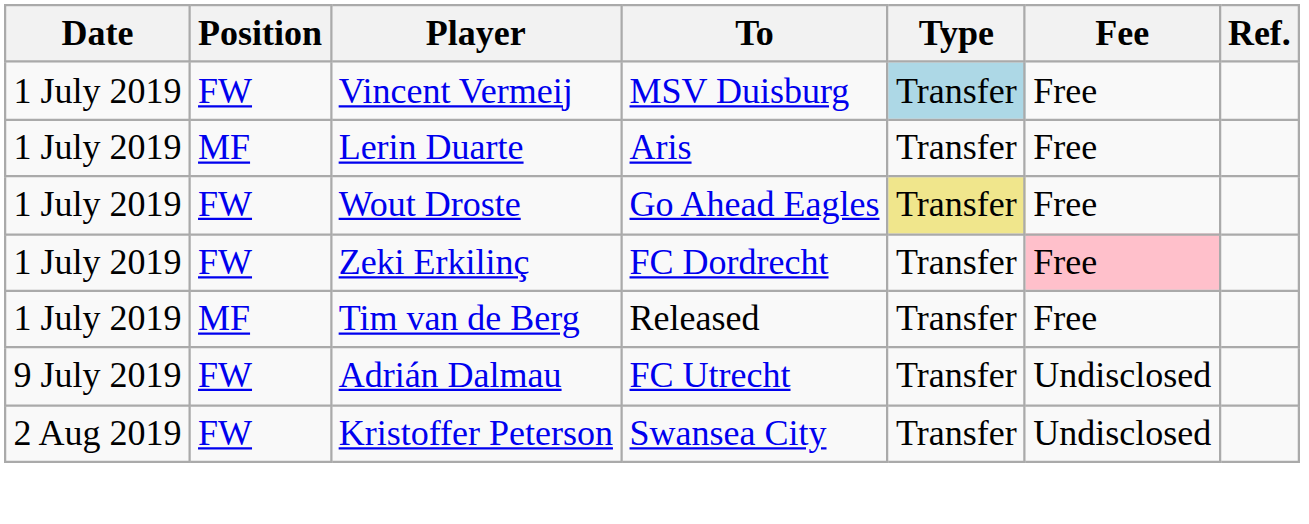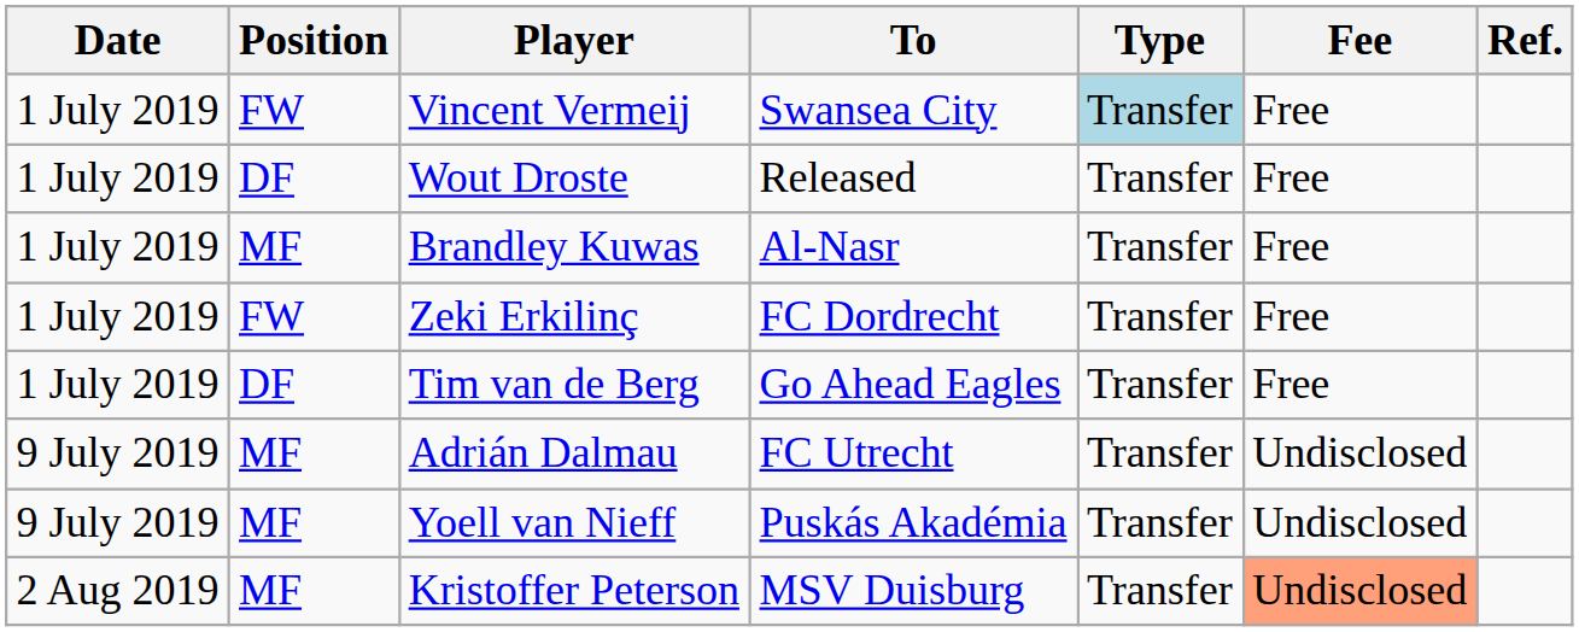 <table class="wikitable">
 <tr>
 <th>Date</th>
 <th>Position</th>
 <th>Player</th>
 <th>To</th>
 <th><abbr>Type</abbr></th>
 <th>Fee</th>
 <th><abbr>Ref.</abbr></th>
 </tr>
 <tr>
 <td>1 July 2019</td>
 <td><a href='#'>FW</a></td>
 <td> <a href='#'>Vincent Vermeij</a></td>
-<td> <a href='#'>MSV Duisburg</a></td>
+<td> <a href='#'>Swansea City</a></td>
 <td style="background: lightblue;">Transfer</td>
 <td>Free</td>
 <td></td>
 </tr>
 <tr>
 <td>1 July 2019</td>
-<td><a href='#'>MF</a></td>
-<td> <a href='#'>Lerin Duarte</a></td>
-<td> <a href='#'>Aris</a></td>
+<td><a href='#'>DF</a></td>
+<td> <a href='#'>Wout Droste</a></td>
+<td>Released</td>
 <td>Transfer</td>
 <td>Free</td>
 <td></td>
 </tr>
 <tr>
 <td>1 July 2019</td>
-<td><a href='#'>FW</a></td>
-<td> <a href='#'>Wout Droste</a></td>
-<td> <a href='#'>Go Ahead Eagles</a></td>
-<td style="background: khaki;">Transfer</td>
+<td><a href='#'>MF</a></td>
+<td> <a href='#'>Brandley Kuwas</a></td>
+<td> <a href='#'>Al-Nasr</a></td>
+<td>Transfer</td>
 <td>Free</td>
 <td></td>
 </tr>
 <tr>
 <td>1 July 2019</td>
 <td><a href='#'>FW</a></td>
 <td> <a href='#'>Zeki Erkilinç</a></td>
 <td> <a href='#'>FC Dordrecht</a></td>
 <td>Transfer</td>
-<td style="background: pink;">Free</td>
+<td>Free</td>
 <td></td>
 </tr>
 <tr>
 <td>1 July 2019</td>
-<td><a href='#'>MF</a></td>
+<td><a href='#'>DF</a></td>
 <td> <a href='#'>Tim van de Berg</a></td>
-<td>Released</td>
+<td> <a href='#'>Go Ahead Eagles</a></td>
 <td>Transfer</td>
 <td>Free</td>
 <td></td>
 </tr>
 <tr>
 <td>9 July 2019</td>
-<td><a href='#'>FW</a></td>
+<td><a href='#'>MF</a></td>
 <td> <a href='#'>Adrián Dalmau</a></td>
 <td> <a href='#'>FC Utrecht</a></td>
 <td>Transfer</td>
 <td>Undisclosed</td>
 <td></td>
 </tr>
 <tr>
-<td>2 Aug 2019</td>
-<td><a href='#'>FW</a></td>
-<td> <a href='#'>Kristoffer Peterson</a></td>
-<td> <a href='#'>Swansea City</a></td>
+<td>9 July 2019</td>
+<td><a href='#'>MF</a></td>
+<td> <a href='#'>Yoell van Nieff</a></td>
+<td> <a href='#'>Puskás Akadémia</a></td>
 <td>Transfer</td>
 <td>Undisclosed</td>
 <td></td>
 </tr>
+<tr>
+<td>2 Aug 2019</td>
+<td><a href='#'>MF</a></td>
+<td> <a href='#'>Kristoffer Peterson</a></td>
+<td> <a href='#'>MSV Duisburg</a></td>
+<td>Transfer</td>
+<td style="background: lightsalmon;">Undisclosed</td>
+<td></td>
+</tr>
 </table>
